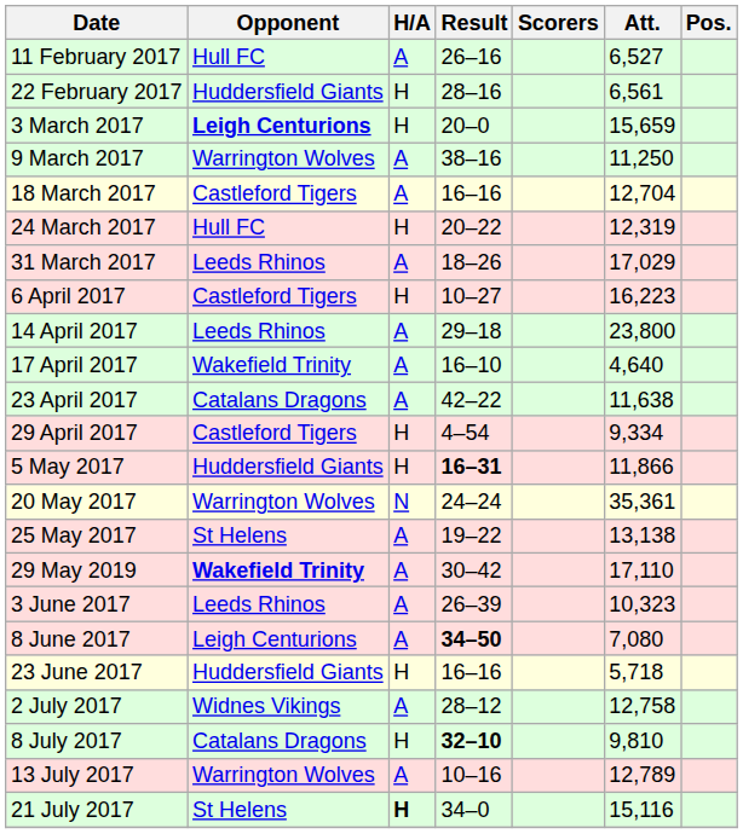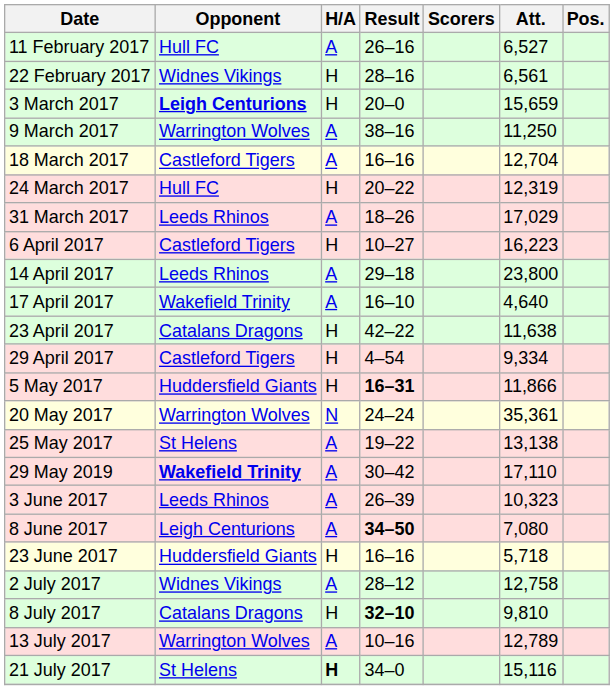 <table class="wikitable" style="font-size:85%;">
 <tr>
 <th>Date</th>
 <th>Opponent</th>
 <th>H/A</th>
 <th>Result</th>
 <th>Scorers</th>
 <th>Att.</th>
 <th>Pos.</th>
 </tr>
 <tr style="background:#ddffdd;">
 <td>11 February 2017</td>
 <td> <a href='#'>Hull FC</a></td>
 <td><a href='#'>A</a></td>
 <td>26–16</td>
 <td></td>
 <td>6,527</td>
 <td></td>
 </tr>
 <tr style="background:#ddffdd;">
 <td>22 February 2017</td>
-<td> <a href='#'>Huddersfield Giants</a></td>
+<td> <a href='#'>Widnes Vikings</a></td>
 <td>H</td>
 <td>28–16</td>
 <td></td>
 <td>6,561</td>
 <td></td>
 </tr>
 <tr style="background:#ddffdd;">
 <td>3 March 2017</td>
 <td><strong> <a href='#'>Leigh Centurions</a></strong></td>
 <td>H</td>
 <td>20–0</td>
 <td></td>
 <td>15,659</td>
 <td></td>
 </tr>
 <tr style="background:#ddffdd;">
 <td>9 March 2017</td>
 <td> <a href='#'>Warrington Wolves</a></td>
 <td><a href='#'>A</a></td>
 <td>38–16</td>
 <td></td>
 <td>11,250</td>
 <td></td>
 </tr>
 <tr style="background:#ffffdd;">
 <td>18 March 2017</td>
 <td> <a href='#'>Castleford Tigers</a></td>
 <td><a href='#'>A</a></td>
 <td>16–16</td>
 <td></td>
 <td>12,704</td>
 <td></td>
 </tr>
 <tr style="background:#ffdddd;">
 <td>24 March 2017</td>
 <td> <a href='#'>Hull FC</a></td>
 <td>H</td>
 <td>20–22</td>
 <td></td>
 <td>12,319</td>
 <td></td>
 </tr>
 <tr style="background:#ffdddd;">
 <td>31 March 2017</td>
 <td> <a href='#'>Leeds Rhinos</a></td>
 <td><a href='#'>A</a></td>
 <td>18–26</td>
 <td></td>
 <td>17,029</td>
 <td></td>
 </tr>
 <tr style="background:#ffdddd;">
 <td>6 April 2017</td>
 <td> <a href='#'>Castleford Tigers</a></td>
 <td>H</td>
 <td>10–27</td>
 <td></td>
 <td>16,223</td>
 <td></td>
 </tr>
 <tr style="background:#ddffdd;">
 <td>14 April 2017</td>
 <td> <a href='#'>Leeds Rhinos</a></td>
 <td><a href='#'>A</a></td>
 <td>29–18</td>
 <td></td>
 <td>23,800</td>
 <td></td>
 </tr>
 <tr style="background:#ddffdd;">
 <td>17 April 2017</td>
 <td> <a href='#'>Wakefield Trinity</a></td>
 <td><a href='#'>A</a></td>
 <td>16–10</td>
 <td></td>
 <td>4,640</td>
 <td></td>
 </tr>
 <tr style="background:#ddffdd;">
 <td>23 April 2017</td>
 <td> <a href='#'>Catalans Dragons</a></td>
-<td><a href='#'>A</a></td>
+<td>H</td>
 <td>42–22</td>
 <td></td>
 <td>11,638</td>
 <td></td>
 </tr>
 <tr style="background:#ffdddd;">
 <td>29 April 2017</td>
 <td> <a href='#'>Castleford Tigers</a></td>
 <td>H</td>
 <td>4–54</td>
 <td></td>
 <td>9,334</td>
 <td></td>
 </tr>
 <tr style="background:#ffdddd;">
 <td>5 May 2017</td>
 <td> <a href='#'>Huddersfield Giants</a></td>
 <td>H</td>
 <td><strong>16–31</strong></td>
 <td></td>
 <td>11,866</td>
 <td></td>
 </tr>
 <tr style="background:#ffffdd;">
 <td>20 May 2017</td>
 <td> <a href='#'>Warrington Wolves</a></td>
 <td><a href='#'>N</a></td>
 <td>24–24</td>
 <td></td>
 <td>35,361</td>
 <td></td>
 </tr>
 <tr style="background:#ffdddd;">
 <td>25 May 2017</td>
 <td> <a href='#'>St Helens</a></td>
 <td><a href='#'>A</a></td>
 <td>19–22</td>
 <td></td>
 <td>13,138</td>
 <td></td>
 </tr>
 <tr style="background:#ffdddd;">
 <td>29 May 2019</td>
 <td><strong> <a href='#'>Wakefield Trinity</a></strong></td>
 <td><a href='#'>A</a></td>
 <td>30–42</td>
 <td></td>
 <td>17,110</td>
 <td></td>
 </tr>
 <tr style="background:#ffdddd;">
 <td>3 June 2017</td>
 <td> <a href='#'>Leeds Rhinos</a></td>
 <td><a href='#'>A</a></td>
 <td>26–39</td>
 <td></td>
 <td>10,323</td>
 <td></td>
 </tr>
 <tr style="background:#ffdddd;">
 <td>8 June 2017</td>
 <td> <a href='#'>Leigh Centurions</a></td>
 <td><a href='#'>A</a></td>
 <td><strong>34–50</strong></td>
 <td></td>
 <td>7,080</td>
 <td></td>
 </tr>
 <tr style="background:#ffffdd;">
 <td>23 June 2017</td>
 <td> <a href='#'>Huddersfield Giants</a></td>
 <td>H</td>
 <td>16–16</td>
 <td></td>
 <td>5,718</td>
 <td></td>
 </tr>
 <tr style="background:#ddffdd;">
 <td>2 July 2017</td>
 <td> <a href='#'>Widnes Vikings</a></td>
 <td><a href='#'>A</a></td>
 <td>28–12</td>
 <td></td>
 <td>12,758</td>
 <td></td>
 </tr>
 <tr style="background:#ddffdd;">
 <td>8 July 2017</td>
 <td> <a href='#'>Catalans Dragons</a></td>
 <td>H</td>
 <td><strong>32–10</strong></td>
 <td></td>
 <td>9,810</td>
 <td></td>
 </tr>
 <tr style="background:#ffdddd;">
 <td>13 July 2017</td>
 <td> <a href='#'>Warrington Wolves</a></td>
 <td><a href='#'>A</a></td>
 <td>10–16</td>
 <td></td>
 <td>12,789</td>
 <td></td>
 </tr>
 <tr style="background:#ddffdd;">
 <td>21 July 2017</td>
 <td> <a href='#'>St Helens</a></td>
 <td><strong>H</strong></td>
 <td>34–0</td>
 <td></td>
 <td>15,116</td>
 <td></td>
 </tr>
 <tr>
 </tr>
 </table>
